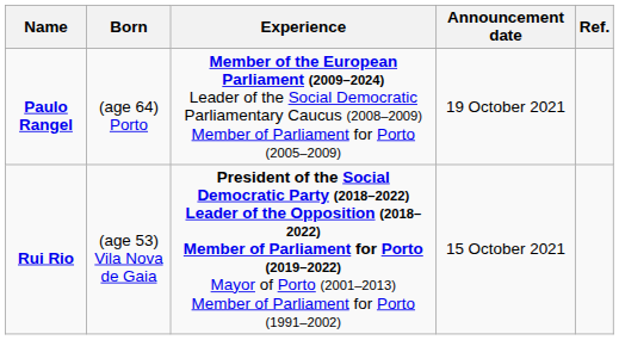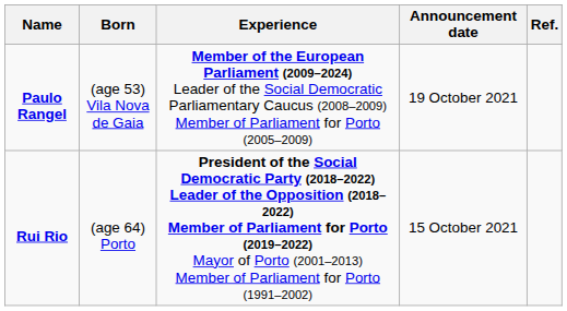 <table class="wikitable" style="text-align:center">
 <tr>
 <th>Name</th>
 <th>Born</th>
 <th>Experience</th>
 <th>Announcement date</th>
 <th class="unsortable">Ref.</th>
 </tr>
 <tr>
 <td><br><strong><a href='#'>Paulo Rangel</a></strong></td>
-<td><br>(age 64)<br><a href='#'>Porto</a></td>
+<td><br>(age 53)<br><a href='#'>Vila Nova de Gaia</a></td>
 <td><strong><a href='#'>Member of the European Parliament</a></strong> <small><strong>(2009–2024)</strong></small><br>Leader of the <a href='#'>Social Democratic</a> Parliamentary Caucus <small>(2008–2009)</small><br><a href='#'>Member of Parliament</a> for <a href='#'>Porto</a> <small>(2005–2009)</small></td>
 <td>19 October 2021</td>
 <td></td>
 </tr>
 <tr>
 <td><br><strong><a href='#'>Rui Rio</a></strong></td>
-<td><br>(age 53)<br><a href='#'>Vila Nova de Gaia</a></td>
+<td><br>(age 64)<br><a href='#'>Porto</a></td>
 <td><strong>President of the <a href='#'>Social Democratic Party</a> <small>(2018–2022)</small></strong><br><strong><a href='#'>Leader of the Opposition</a> <small>(2018–2022)</small></strong><br><strong><a href='#'>Member of Parliament</a> for <a href='#'>Porto</a> <small>(2019–2022)</small></strong><br><a href='#'>Mayor</a> of <a href='#'>Porto</a> <small>(2001–2013)</small><br><a href='#'>Member of Parliament</a> for <a href='#'>Porto</a> <small>(1991–2002)</small></td>
 <td>15 October 2021</td>
 <td></td>
 </tr>
 </table>
